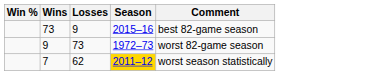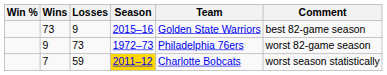 <table class="wikitable">
 <tr>
 <th>Win %</th>
 <th>Wins</th>
 <th>Losses</th>
 <th>Season</th>
+<th>Team</th>
 <th>Comment</th>
 </tr>
 <tr>
 <td></td>
 <td>73</td>
 <td>9</td>
 <td><a href='#'>2015–16</a></td>
+<td><a href='#'>Golden State Warriors</a></td>
 <td>best 82-game season</td>
 </tr>
 <tr>
 <td></td>
 <td>9</td>
 <td>73</td>
 <td><a href='#'>1972–73</a></td>
+<td><a href='#'>Philadelphia 76ers</a></td>
 <td>worst 82-game season</td>
 </tr>
 <tr>
 <td></td>
 <td>7</td>
-<td>62</td>
+<td>59</td>
 <td style="background: gold;"><a href='#'>2011–12</a></td>
+<td><a href='#'>Charlotte Bobcats</a></td>
 <td>worst season statistically</td>
 </tr>
 </table>
